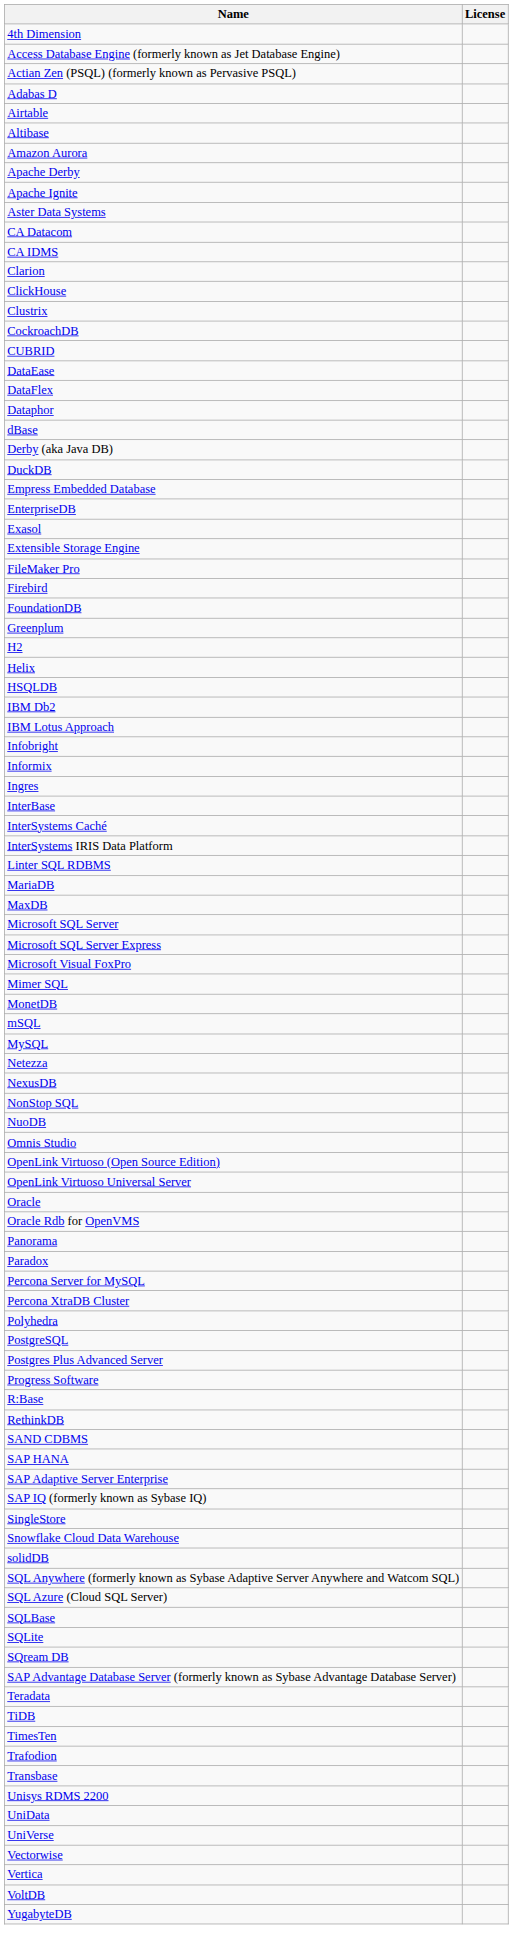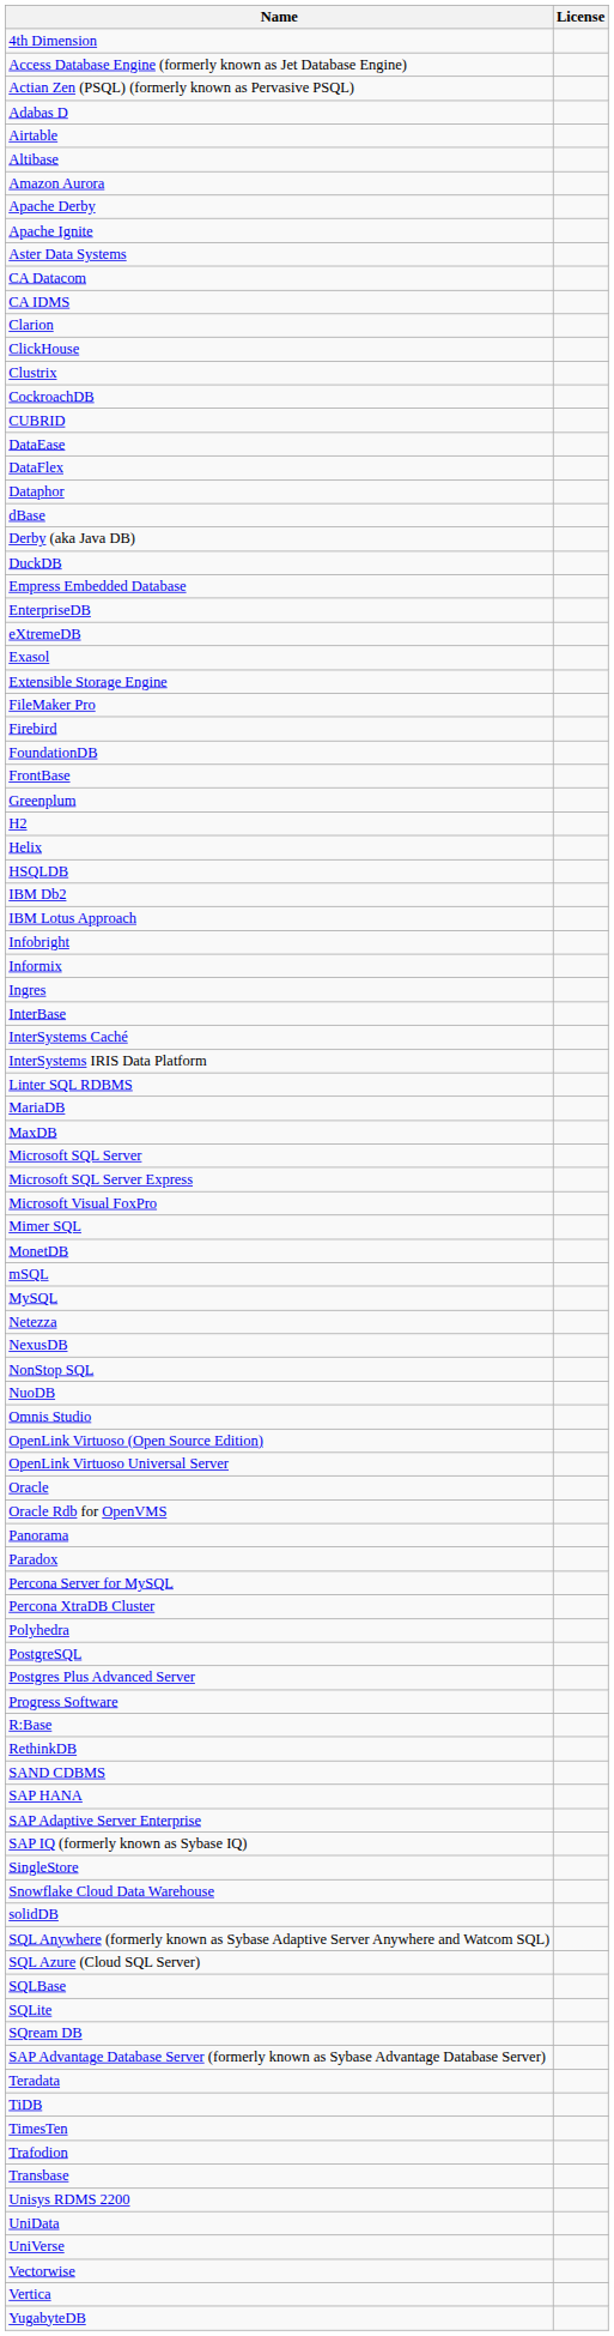 <table class="wikitable sortable">
 <tr>
 <th>Name</th>
 <th>License</th>
 </tr>
 <tr>
 <td><a href='#'>4th Dimension</a></td>
 <td></td>
 </tr>
 <tr>
 <td><a href='#'>Access Database Engine</a> (formerly known as Jet Database Engine)</td>
 <td></td>
 </tr>
 <tr>
 <td><a href='#'>Actian Zen</a> (PSQL) (formerly known as Pervasive PSQL)</td>
 <td></td>
 </tr>
 <tr>
 <td><a href='#'>Adabas D</a></td>
 <td></td>
 </tr>
 <tr>
 <td><a href='#'>Airtable</a></td>
 <td></td>
 </tr>
 <tr>
 <td><a href='#'>Altibase</a></td>
 <td></td>
 </tr>
 <tr>
 <td><a href='#'>Amazon Aurora</a></td>
 <td></td>
 </tr>
 <tr>
 <td><a href='#'>Apache Derby</a></td>
 <td></td>
 </tr>
 <tr>
 <td><a href='#'>Apache Ignite</a></td>
 <td></td>
 </tr>
 <tr>
 <td><a href='#'>Aster Data Systems</a></td>
 <td></td>
 </tr>
 <tr>
 <td><a href='#'>CA Datacom</a></td>
 <td></td>
 </tr>
 <tr>
 <td><a href='#'>CA IDMS</a></td>
 <td></td>
 </tr>
 <tr>
 <td><a href='#'>Clarion</a></td>
 <td></td>
 </tr>
 <tr>
 <td><a href='#'>ClickHouse</a></td>
 <td></td>
 </tr>
 <tr>
 <td><a href='#'>Clustrix</a></td>
 <td></td>
 </tr>
 <tr>
 <td><a href='#'>CockroachDB</a></td>
 <td></td>
 </tr>
 <tr>
 <td><a href='#'>CUBRID</a></td>
 <td></td>
 </tr>
 <tr>
 <td><a href='#'>DataEase</a></td>
 <td></td>
 </tr>
 <tr>
 <td><a href='#'>DataFlex</a></td>
 <td></td>
 </tr>
 <tr>
 <td><a href='#'>Dataphor</a></td>
 <td></td>
 </tr>
 <tr>
 <td><a href='#'>dBase</a></td>
 <td></td>
 </tr>
 <tr>
 <td><a href='#'>Derby</a> (aka Java DB)</td>
 <td></td>
 </tr>
 <tr>
 <td><a href='#'>DuckDB</a></td>
 <td></td>
 </tr>
 <tr>
 <td><a href='#'>Empress Embedded Database</a></td>
 <td></td>
 </tr>
 <tr>
 <td><a href='#'>EnterpriseDB</a></td>
 <td></td>
 </tr>
 <tr>
+<td><a href='#'>eXtremeDB</a></td>
+<td></td>
+</tr>
+<tr>
 <td><a href='#'>Exasol</a></td>
 <td></td>
 </tr>
 <tr>
 <td><a href='#'>Extensible Storage Engine</a></td>
 <td></td>
 </tr>
 <tr>
 <td><a href='#'>FileMaker Pro</a></td>
 <td></td>
 </tr>
 <tr>
 <td><a href='#'>Firebird</a></td>
 <td></td>
 </tr>
 <tr>
 <td><a href='#'>FoundationDB</a></td>
+<td></td>
+</tr>
+<tr>
+<td><a href='#'>FrontBase</a></td>
 <td></td>
 </tr>
 <tr>
 <td><a href='#'>Greenplum</a></td>
 <td></td>
 </tr>
 <tr>
 <td><a href='#'>H2</a></td>
 <td></td>
 </tr>
 <tr>
 <td><a href='#'>Helix</a></td>
 <td></td>
 </tr>
 <tr>
 <td><a href='#'>HSQLDB</a></td>
 <td></td>
 </tr>
 <tr>
 <td><a href='#'>IBM Db2</a></td>
 <td></td>
 </tr>
 <tr>
 <td><a href='#'>IBM Lotus Approach</a></td>
 <td></td>
 </tr>
 <tr>
 <td><a href='#'>Infobright</a></td>
 <td></td>
 </tr>
 <tr>
 <td><a href='#'>Informix</a></td>
 <td></td>
 </tr>
 <tr>
 <td><a href='#'>Ingres</a></td>
 <td></td>
 </tr>
 <tr>
 <td><a href='#'>InterBase</a></td>
 <td></td>
 </tr>
 <tr>
 <td><a href='#'>InterSystems Caché</a></td>
 <td></td>
 </tr>
 <tr>
 <td><a href='#'>InterSystems</a> IRIS Data Platform</td>
 <td></td>
 </tr>
 <tr>
 <td><a href='#'>Linter SQL RDBMS</a></td>
 <td></td>
 </tr>
 <tr>
 <td><a href='#'>MariaDB</a></td>
 <td></td>
 </tr>
 <tr>
 <td><a href='#'>MaxDB</a></td>
 <td></td>
 </tr>
 <tr>
 <td><a href='#'>Microsoft SQL Server</a></td>
 <td></td>
 </tr>
 <tr>
 <td><a href='#'>Microsoft SQL Server Express</a></td>
 <td></td>
 </tr>
 <tr>
 <td><a href='#'>Microsoft Visual FoxPro</a></td>
 <td></td>
 </tr>
 <tr>
 <td><a href='#'>Mimer SQL</a></td>
 <td></td>
 </tr>
 <tr>
 <td><a href='#'>MonetDB</a></td>
 <td></td>
 </tr>
 <tr>
 <td><a href='#'>mSQL</a></td>
 <td></td>
 </tr>
 <tr>
 <td><a href='#'>MySQL</a></td>
 <td></td>
 </tr>
 <tr>
 <td><a href='#'>Netezza</a></td>
 <td></td>
 </tr>
 <tr>
 <td><a href='#'>NexusDB</a></td>
 <td></td>
 </tr>
 <tr>
 <td><a href='#'>NonStop SQL</a></td>
 <td></td>
 </tr>
 <tr>
 <td><a href='#'>NuoDB</a></td>
 <td></td>
 </tr>
 <tr>
 <td><a href='#'>Omnis Studio</a></td>
 <td></td>
 </tr>
 <tr>
 <td><a href='#'>OpenLink Virtuoso (Open Source Edition)</a></td>
 <td></td>
 </tr>
 <tr>
 <td><a href='#'>OpenLink Virtuoso Universal Server</a></td>
 <td></td>
 </tr>
 <tr>
 <td><a href='#'>Oracle</a></td>
 <td></td>
 </tr>
 <tr>
 <td><a href='#'>Oracle Rdb</a> for <a href='#'>OpenVMS</a></td>
 <td></td>
 </tr>
 <tr>
 <td><a href='#'>Panorama</a></td>
 <td></td>
 </tr>
 <tr>
 <td><a href='#'>Paradox</a></td>
 <td></td>
 </tr>
 <tr>
 <td><a href='#'>Percona Server for MySQL</a></td>
 <td></td>
 </tr>
 <tr>
 <td><a href='#'>Percona XtraDB Cluster</a></td>
 <td></td>
 </tr>
 <tr>
 <td><a href='#'>Polyhedra</a></td>
 <td></td>
 </tr>
 <tr>
 <td><a href='#'>PostgreSQL</a></td>
 <td></td>
 </tr>
 <tr>
 <td><a href='#'>Postgres Plus Advanced Server</a></td>
 <td></td>
 </tr>
 <tr>
 <td><a href='#'>Progress Software</a></td>
 <td></td>
 </tr>
 <tr>
 <td><a href='#'>R:Base</a></td>
 <td></td>
 </tr>
 <tr>
 <td><a href='#'>RethinkDB</a></td>
 <td></td>
 </tr>
 <tr>
 <td><a href='#'>SAND CDBMS</a></td>
 <td></td>
 </tr>
 <tr>
 <td><a href='#'>SAP HANA</a></td>
 <td></td>
 </tr>
 <tr>
 <td><a href='#'>SAP Adaptive Server Enterprise</a></td>
 <td></td>
 </tr>
 <tr>
 <td><a href='#'>SAP IQ</a> (formerly known as Sybase IQ)</td>
 <td></td>
 </tr>
 <tr>
 <td><a href='#'>SingleStore</a></td>
 <td></td>
 </tr>
 <tr>
 <td><a href='#'>Snowflake Cloud Data Warehouse</a></td>
 <td></td>
 </tr>
 <tr>
 <td><a href='#'>solidDB</a></td>
 <td></td>
 </tr>
 <tr>
 <td><a href='#'>SQL Anywhere</a> (formerly known as Sybase Adaptive Server Anywhere and Watcom SQL)</td>
 <td></td>
 </tr>
 <tr>
 <td><a href='#'>SQL Azure</a> (Cloud SQL Server)</td>
 <td></td>
 </tr>
 <tr>
 <td><a href='#'>SQLBase</a></td>
 <td></td>
 </tr>
 <tr>
 <td><a href='#'>SQLite</a></td>
 <td></td>
 </tr>
 <tr>
 <td><a href='#'>SQream DB</a></td>
 <td></td>
 </tr>
 <tr>
 <td><a href='#'>SAP Advantage Database Server</a> (formerly known as Sybase Advantage Database Server)</td>
 <td></td>
 </tr>
 <tr>
 <td><a href='#'>Teradata</a></td>
 <td></td>
 </tr>
 <tr>
 <td><a href='#'>TiDB</a></td>
 <td></td>
 </tr>
 <tr>
 <td><a href='#'>TimesTen</a></td>
 <td></td>
 </tr>
 <tr>
 <td><a href='#'>Trafodion</a></td>
 <td></td>
 </tr>
 <tr>
 <td><a href='#'>Transbase</a></td>
 <td></td>
 </tr>
 <tr>
 <td><a href='#'>Unisys RDMS 2200</a></td>
 <td></td>
 </tr>
 <tr>
 <td><a href='#'>UniData</a></td>
 <td></td>
 </tr>
 <tr>
 <td><a href='#'>UniVerse</a></td>
 <td></td>
 </tr>
 <tr>
 <td><a href='#'>Vectorwise</a></td>
 <td></td>
 </tr>
 <tr>
 <td><a href='#'>Vertica</a></td>
 <td></td>
 </tr>
 <tr>
-<td><a href='#'>VoltDB</a></td>
-<td></td>
-</tr>
-<tr>
 <td><a href='#'>YugabyteDB</a></td>
 <td></td>
 </tr>
 </table>
